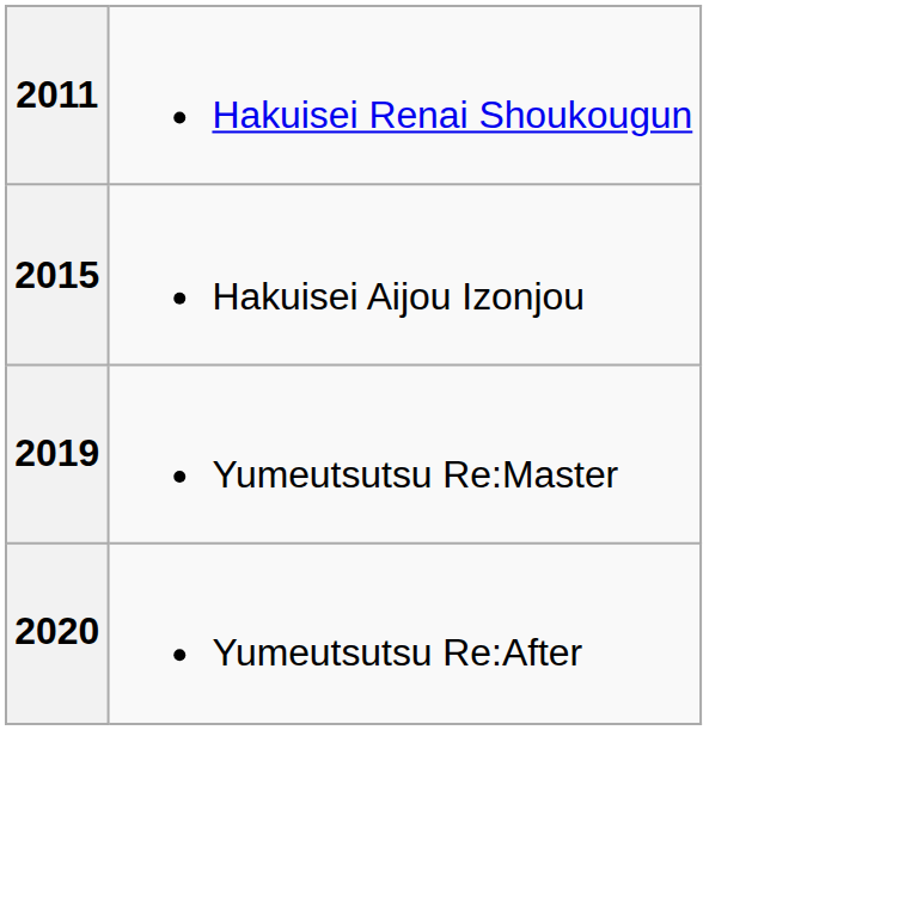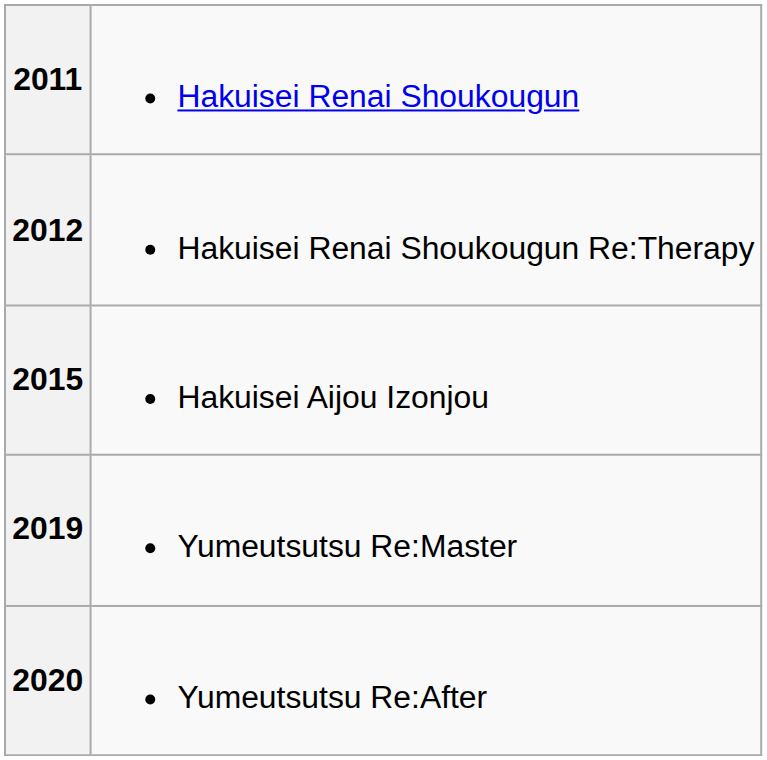 <table class="wikitable">
 <tr>
 <th>2011</th>
 <td><br><ul><li><a href='#'>Hakuisei Renai Shoukougun</a></li></ul></td>
+</tr>
+<tr>
+<th>2012</th>
+<td><br><ul><li>Hakuisei Renai Shoukougun Re:Therapy</li></ul></td>
 </tr>
 <tr>
 <th>2015</th>
 <td><br><ul><li>Hakuisei Aijou Izonjou</li></ul></td>
 </tr>
 <tr>
 <th>2019</th>
 <td><br><ul><li>Yumeutsutsu Re:Master</li></ul></td>
 </tr>
 <tr>
 <th>2020</th>
 <td><br><ul><li>Yumeutsutsu Re:After</li></ul></td>
 </tr>
 </table>
